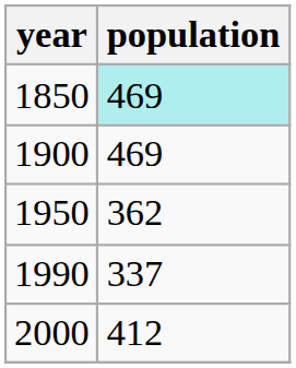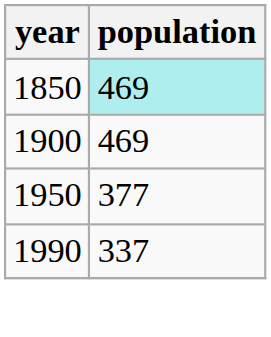 <table class="wikitable">
 <tr>
 <th>year</th>
 <th>population</th>
 </tr>
 <tr>
 <td>1850</td>
 <td style="background: paleturquoise;">469</td>
 </tr>
 <tr>
 <td>1900</td>
 <td>469</td>
 </tr>
 <tr>
 <td>1950</td>
-<td>362</td>
+<td>377</td>
 </tr>
 <tr>
 <td>1990</td>
 <td>337</td>
 </tr>
 <tr>
-<td>2000</td>
-<td>412</td>
-</tr>
-<tr>
 </tr>
 </table>
